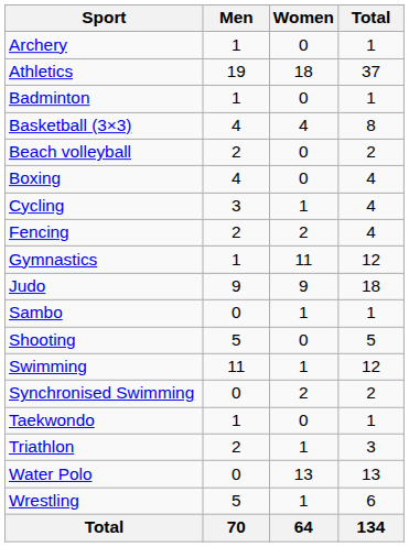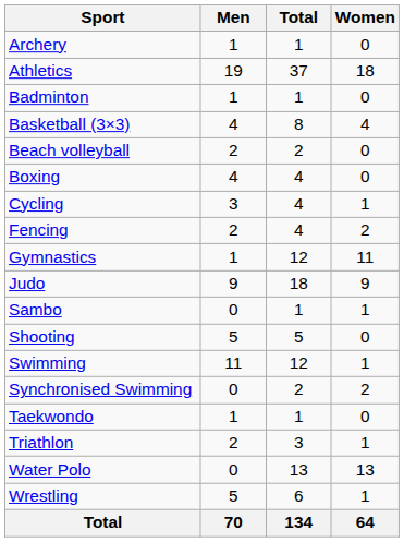 <table class="wikitable sortable" style="text-align:center;">
 <tr>
 <th width=180>Sport</th>
 <th width=55>Men</th>
+<th width=55>Total</th>
 <th width=55>Women</th>
-<th width=55>Total</th>
 </tr>
 <tr>
 <td align=left><a href='#'>Archery</a></td>
 <td>1</td>
+<td>1</td>
 <td>0</td>
-<td>1</td>
 </tr>
 <tr>
 <td align=left><a href='#'>Athletics</a></td>
 <td>19</td>
+<td>37</td>
 <td>18</td>
-<td>37</td>
 </tr>
 <tr>
 <td align=left><a href='#'>Badminton</a></td>
 <td>1</td>
+<td>1</td>
 <td>0</td>
-<td>1</td>
 </tr>
 <tr>
 <td align=left><a href='#'>Basketball (3×3)</a></td>
 <td>4</td>
+<td>8</td>
 <td>4</td>
-<td>8</td>
 </tr>
 <tr>
 <td align=left><a href='#'>Beach volleyball</a></td>
 <td>2</td>
+<td>2</td>
 <td>0</td>
-<td>2</td>
 </tr>
 <tr>
 <td align=left><a href='#'>Boxing</a></td>
 <td>4</td>
+<td>4</td>
 <td>0</td>
-<td>4</td>
 </tr>
 <tr>
 <td align=left><a href='#'>Cycling</a></td>
 <td>3</td>
+<td>4</td>
 <td>1</td>
-<td>4</td>
 </tr>
 <tr>
 <td align=left><a href='#'>Fencing</a></td>
 <td>2</td>
+<td>4</td>
 <td>2</td>
-<td>4</td>
 </tr>
 <tr>
 <td align=left><a href='#'>Gymnastics</a></td>
 <td>1</td>
+<td>12</td>
 <td>11</td>
-<td>12</td>
 </tr>
 <tr>
 <td align=left><a href='#'>Judo</a></td>
 <td>9</td>
+<td>18</td>
 <td>9</td>
-<td>18</td>
 </tr>
 <tr>
 <td align=left><a href='#'>Sambo</a></td>
 <td>0</td>
 <td>1</td>
 <td>1</td>
 </tr>
 <tr>
 <td align=left><a href='#'>Shooting</a></td>
 <td>5</td>
+<td>5</td>
 <td>0</td>
-<td>5</td>
 </tr>
 <tr>
 <td align=left><a href='#'>Swimming</a></td>
 <td>11</td>
+<td>12</td>
 <td>1</td>
-<td>12</td>
 </tr>
 <tr>
 <td align=left><a href='#'>Synchronised Swimming</a></td>
 <td>0</td>
 <td>2</td>
 <td>2</td>
 </tr>
 <tr>
 <td align=left><a href='#'>Taekwondo</a></td>
 <td>1</td>
+<td>1</td>
 <td>0</td>
-<td>1</td>
 </tr>
 <tr>
 <td align=left><a href='#'>Triathlon</a></td>
 <td>2</td>
+<td>3</td>
 <td>1</td>
-<td>3</td>
 </tr>
 <tr>
 <td align=left><a href='#'>Water Polo</a></td>
 <td>0</td>
 <td>13</td>
 <td>13</td>
 </tr>
 <tr>
 <td align=left><a href='#'>Wrestling</a></td>
 <td>5</td>
+<td>6</td>
 <td>1</td>
-<td>6</td>
 </tr>
 <tr>
 <th>Total</th>
 <th>70</th>
+<th>134</th>
 <th>64</th>
-<th>134</th>
 </tr>
 </table>
